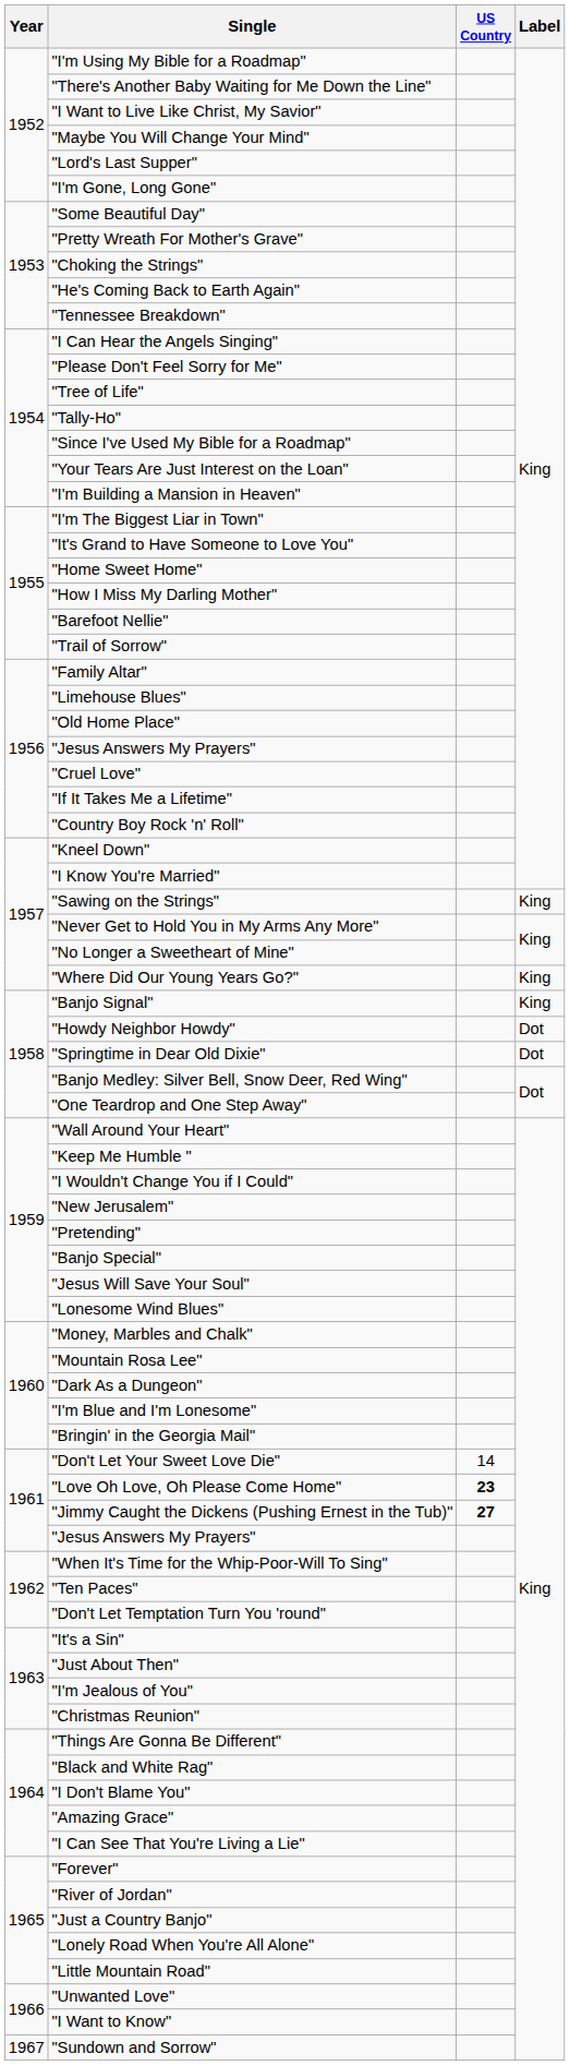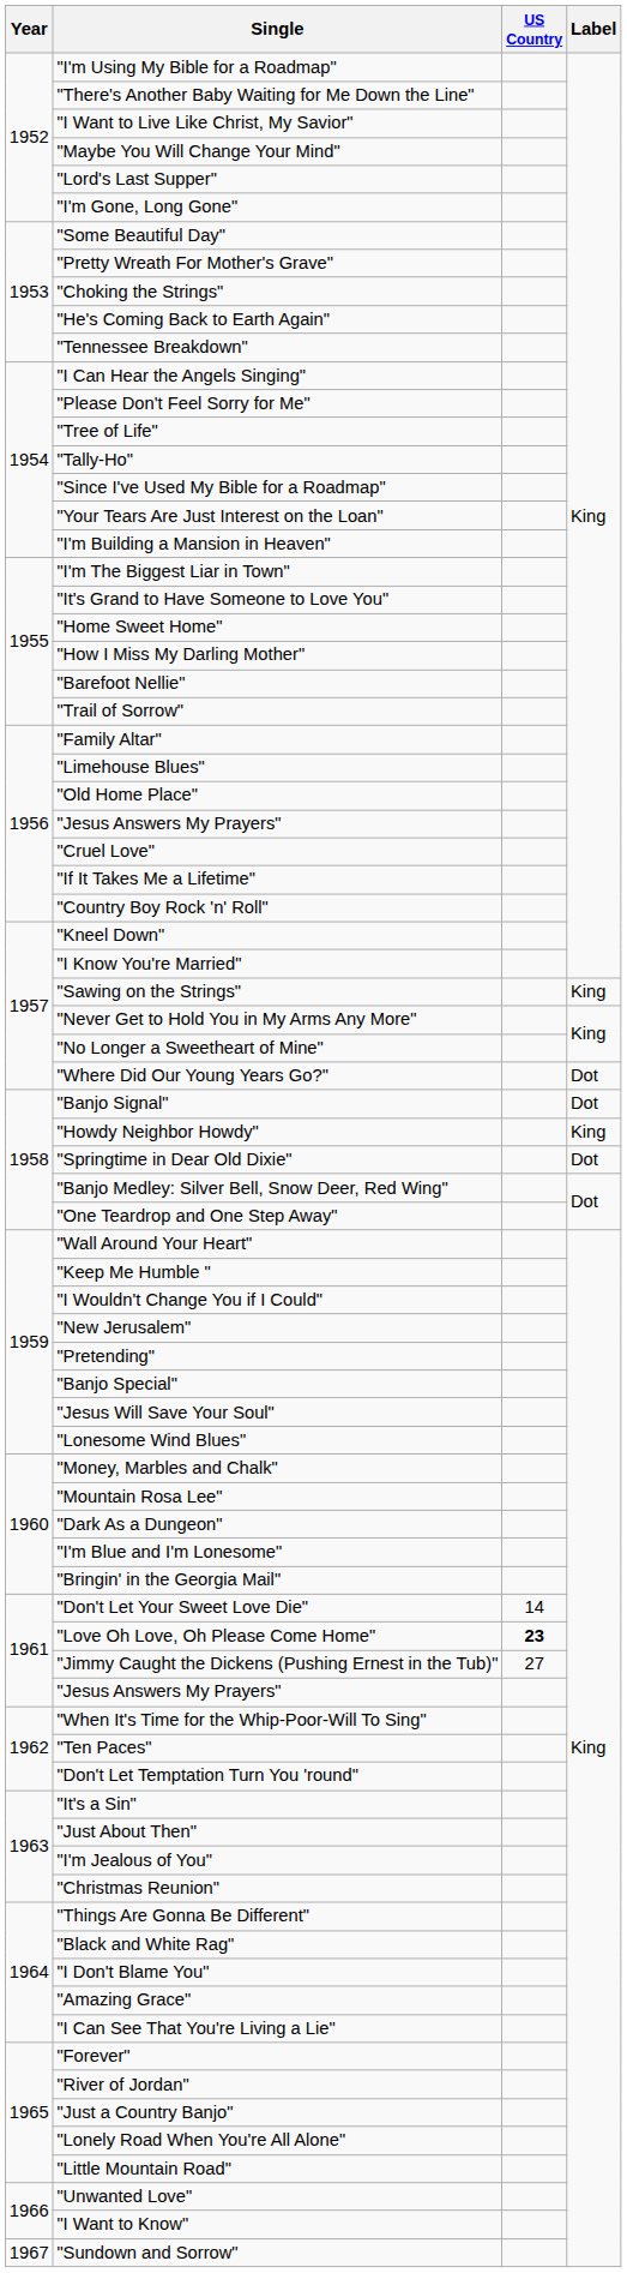 <table class="wikitable">
 <tr>
 <th>Year</th>
 <th>Single</th>
 <th width="45"><small><a href='#'>US Country</a></small></th>
 <th>Label</th>
 </tr>
 <tr>
 <td rowspan="6">1952</td>
 <td>"I'm Using My Bible for a Roadmap"</td>
 <td align="center"></td>
 <td rowspan="33">King</td>
 </tr>
 <tr>
 <td>"There's Another Baby Waiting for Me Down the Line"</td>
 <td align="center"></td>
 </tr>
 <tr>
 <td>"I Want to Live Like Christ, My Savior"</td>
 <td align="center"></td>
 </tr>
 <tr>
 <td>"Maybe You Will Change Your Mind"</td>
 <td align="center"></td>
 </tr>
 <tr>
 <td>"Lord's Last Supper"</td>
 <td align="center"></td>
 </tr>
 <tr>
 <td>"I'm Gone, Long Gone"</td>
 <td align="center"></td>
 </tr>
 <tr>
 <td rowspan="5">1953</td>
 <td>"Some Beautiful Day"</td>
 <td align="center"></td>
 </tr>
 <tr>
 <td>"Pretty Wreath For Mother's Grave"</td>
 <td align="center"></td>
 </tr>
 <tr>
 <td>"Choking the Strings"</td>
 <td align="center"></td>
 </tr>
 <tr>
 <td>"He's Coming Back to Earth Again"</td>
 <td align="center"></td>
 </tr>
 <tr>
 <td>"Tennessee Breakdown"</td>
 <td align="center"></td>
 </tr>
 <tr>
 <td rowspan="7">1954</td>
 <td>"I Can Hear the Angels Singing"</td>
 <td align="center"></td>
 </tr>
 <tr>
 <td>"Please Don't Feel Sorry for Me"</td>
 <td align="center"></td>
 </tr>
 <tr>
 <td>"Tree of Life"</td>
 <td align="center"></td>
 </tr>
 <tr>
 <td>"Tally-Ho"</td>
 <td align="center"></td>
 </tr>
 <tr>
 <td>"Since I've Used My Bible for a Roadmap"</td>
 <td align="center"></td>
 </tr>
 <tr>
 <td>"Your Tears Are Just Interest on the Loan"</td>
 <td align="center"></td>
 </tr>
 <tr>
 <td>"I'm Building a Mansion in Heaven"</td>
 <td align="center"></td>
 </tr>
 <tr>
 <td rowspan="6">1955</td>
 <td>"I'm The Biggest Liar in Town"</td>
 <td align="center"></td>
 </tr>
 <tr>
 <td>"It's Grand to Have Someone to Love You"</td>
 <td align="center"></td>
 </tr>
 <tr>
 <td>"Home Sweet Home"</td>
 <td align="center"></td>
 </tr>
 <tr>
 <td>"How I Miss My Darling Mother"</td>
 <td align="center"></td>
 </tr>
 <tr>
 <td>"Barefoot Nellie"</td>
 <td align="center"></td>
 </tr>
 <tr>
 <td>"Trail of Sorrow"</td>
 <td align="center"></td>
 </tr>
 <tr>
 <td rowspan="7">1956</td>
 <td>"Family Altar"</td>
 <td align="center"></td>
 </tr>
 <tr>
 <td>"Limehouse Blues"</td>
 <td align="center"></td>
 </tr>
 <tr>
 <td>"Old Home Place"</td>
 <td align="center"></td>
 </tr>
 <tr>
 <td>"Jesus Answers My Prayers"</td>
 <td align="center"></td>
 </tr>
 <tr>
 <td>"Cruel Love"</td>
 <td align="center"></td>
 </tr>
 <tr>
 <td>"If It Takes Me a Lifetime"</td>
 <td align="center"></td>
 </tr>
 <tr>
 <td>"Country Boy Rock 'n' Roll"</td>
 <td align="center"></td>
 </tr>
 <tr>
 <td rowspan="6">1957</td>
 <td>"Kneel Down"</td>
 <td align="center"></td>
 </tr>
 <tr>
 <td>"I Know You're Married"</td>
 <td align="center"></td>
 </tr>
 <tr>
 <td>"Sawing on the Strings"</td>
 <td align="center"></td>
 <td>King</td>
 </tr>
 <tr>
 <td>"Never Get to Hold You in My Arms Any More"</td>
 <td align="center"></td>
 <td rowspan="2">King</td>
 </tr>
 <tr>
 <td>"No Longer a Sweetheart of Mine"</td>
 <td align="center"></td>
 </tr>
 <tr>
 <td>"Where Did Our Young Years Go?"</td>
 <td align="center"></td>
-<td>King</td>
+<td>Dot</td>
 </tr>
 <tr>
 <td rowspan="5">1958</td>
 <td>"Banjo Signal"</td>
 <td align="center"></td>
-<td>King</td>
+<td>Dot</td>
 </tr>
 <tr>
 <td>"Howdy Neighbor Howdy"</td>
 <td align="center"></td>
-<td>Dot</td>
+<td>King</td>
 </tr>
 <tr>
 <td>"Springtime in Dear Old Dixie"</td>
 <td align="center"></td>
 <td>Dot</td>
 </tr>
 <tr>
 <td>"Banjo Medley: Silver Bell, Snow Deer, Red Wing"</td>
 <td align="center"></td>
 <td rowspan="2">Dot</td>
 </tr>
 <tr>
 <td>"One Teardrop and One Step Away"</td>
 <td align="center"></td>
 </tr>
 <tr>
 <td rowspan="8">1959</td>
 <td>"Wall Around Your Heart"</td>
 <td align="center"></td>
 <td rowspan="37">King</td>
 </tr>
 <tr>
 <td>"Keep Me Humble "</td>
 <td align="center"></td>
 </tr>
 <tr>
 <td>"I Wouldn't Change You if I Could"</td>
 <td align="center"></td>
 </tr>
 <tr>
 <td>"New Jerusalem"</td>
 <td align="center"></td>
 </tr>
 <tr>
 <td>"Pretending"</td>
 <td align="center"></td>
 </tr>
 <tr>
 <td>"Banjo Special"</td>
 <td align="center"></td>
 </tr>
 <tr>
 <td>"Jesus Will Save Your Soul"</td>
 <td align="center"></td>
 </tr>
 <tr>
 <td>"Lonesome Wind Blues"</td>
 <td align="center"></td>
 </tr>
 <tr>
 <td rowspan="5">1960</td>
 <td>"Money, Marbles and Chalk"</td>
 <td align="center"></td>
 </tr>
 <tr>
 <td>"Mountain Rosa Lee"</td>
 <td align="center"></td>
 </tr>
 <tr>
 <td>"Dark As a Dungeon"</td>
 <td align="center"></td>
 </tr>
 <tr>
 <td>"I'm Blue and I'm Lonesome"</td>
 <td align="center"></td>
 </tr>
 <tr>
 <td>"Bringin' in the Georgia Mail"</td>
 <td align="center"></td>
 </tr>
 <tr>
 <td rowspan="4">1961</td>
 <td>"Don't Let Your Sweet Love Die"</td>
 <td align="center">14</td>
 </tr>
 <tr>
 <td>"Love Oh Love, Oh Please Come Home"</td>
 <td align="center"><strong>23</strong></td>
 </tr>
 <tr>
 <td>"Jimmy Caught the Dickens (Pushing Ernest in the Tub)"</td>
-<td align="center"><strong>27</strong></td>
+<td align="center">27</td>
 </tr>
 <tr>
 <td>"Jesus Answers My Prayers"</td>
 <td align="center"></td>
 </tr>
 <tr>
 <td rowspan="3">1962</td>
 <td>"When It's Time for the Whip-Poor-Will To Sing"</td>
 <td align="center"></td>
 </tr>
 <tr>
 <td>"Ten Paces"</td>
 <td align="center"></td>
 </tr>
 <tr>
 <td>"Don't Let Temptation Turn You 'round"</td>
 <td align="center"></td>
 </tr>
 <tr>
 <td rowspan="4">1963</td>
 <td>"It's a Sin"</td>
 <td align="center"></td>
 </tr>
 <tr>
 <td>"Just About Then"</td>
 <td align="center"></td>
 </tr>
 <tr>
 <td>"I'm Jealous of You"</td>
 <td align="center"></td>
 </tr>
 <tr>
 <td>"Christmas Reunion"</td>
 <td align="center"></td>
 </tr>
 <tr>
 <td rowspan="5">1964</td>
 <td>"Things Are Gonna Be Different"</td>
 <td align="center"></td>
 </tr>
 <tr>
 <td>"Black and White Rag"</td>
 <td align="center"></td>
 </tr>
 <tr>
 <td>"I Don't Blame You"</td>
 <td align="center"></td>
 </tr>
 <tr>
 <td>"Amazing Grace"</td>
 <td align="center"></td>
 </tr>
 <tr>
 <td>"I Can See That You're Living a Lie"</td>
 <td align="center"></td>
 </tr>
 <tr>
 <td rowspan="5">1965</td>
 <td>"Forever"</td>
 <td align="center"></td>
 </tr>
 <tr>
 <td>"River of Jordan"</td>
 <td align="center"></td>
 </tr>
 <tr>
 <td>"Just a Country Banjo"</td>
 <td align="center"></td>
 </tr>
 <tr>
 <td>"Lonely Road When You're All Alone"</td>
 <td align="center"></td>
 </tr>
 <tr>
 <td>"Little Mountain Road"</td>
 <td align="center"></td>
 </tr>
 <tr>
 <td rowspan="2">1966</td>
 <td>"Unwanted Love"</td>
 <td align="center"></td>
 </tr>
 <tr>
 <td>"I Want to Know"</td>
 <td align="center"></td>
 </tr>
 <tr>
 <td>1967</td>
 <td>"Sundown and Sorrow"</td>
 <td align="center"></td>
 </tr>
 </table>
